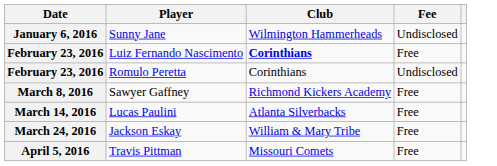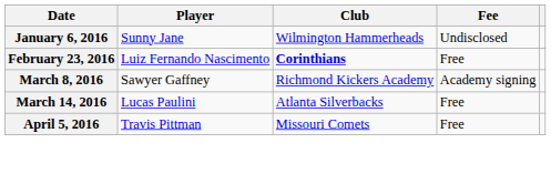 <table class="wikitable plainrowheaders">
 <tr>
 <th scope=col>Date</th>
 <th scope=col>Player</th>
 <th scope=col>Club</th>
 <th scope=col>Fee</th>
 <th scope=col class=unsortable></th>
 </tr>
 <tr>
 <th scope=row>January 6, 2016</th>
 <td> <a href='#'>Sunny Jane</a></td>
 <td> <a href='#'>Wilmington Hammerheads</a></td>
 <td>Undisclosed</td>
 <td></td>
 </tr>
 <tr>
 <th scope=row>February 23, 2016</th>
 <td> <a href='#'>Luiz Fernando Nascimento</a></td>
 <td><strong> <a href='#'>Corinthians</a></strong></td>
 <td>Free</td>
 <td></td>
 </tr>
 <tr>
-<th scope=row>February 23, 2016</th>
-<td> <a href='#'>Romulo Peretta</a></td>
-<td> Corinthians</td>
-<td>Undisclosed</td>
-<td></td>
-</tr>
-<tr>
 <th scope=row>March 8, 2016</th>
 <td> Sawyer Gaffney</td>
 <td> <a href='#'>Richmond Kickers Academy</a></td>
-<td>Free</td>
+<td>Academy signing</td>
 <td></td>
 </tr>
 <tr>
 <th scope=row>March 14, 2016</th>
 <td> <a href='#'>Lucas Paulini</a></td>
 <td> <a href='#'>Atlanta Silverbacks</a></td>
-<td>Free</td>
-<td></td>
-</tr>
-<tr>
-<th scope=row>March 24, 2016</th>
-<td> <a href='#'>Jackson Eskay</a></td>
-<td> <a href='#'>William & Mary Tribe</a></td>
 <td>Free</td>
 <td></td>
 </tr>
 <tr>
 <th scope=row>April 5, 2016</th>
 <td> <a href='#'>Travis Pittman</a></td>
 <td> <a href='#'>Missouri Comets</a></td>
 <td>Free</td>
 <td></td>
 </tr>
 </table>
